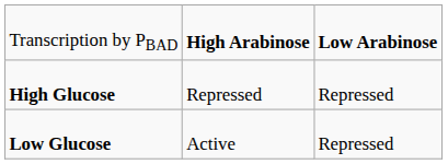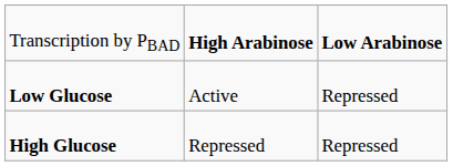 <table class="wikitable">
 <tr>
 <td><br>Transcription by P<sub>BAD</sub></td>
 <td><br><strong>High Arabinose</strong></td>
 <td><br><strong>Low Arabinose</strong></td>
 </tr>
 <tr>
+<td><br><strong>Low Glucose</strong></td>
+<td><br>Active</td>
+<td><br>Repressed</td>
+</tr>
+<tr>
 <td><br><strong>High Glucose</strong></td>
 <td><br>Repressed</td>
 <td><br>Repressed</td>
 </tr>
-<tr>
-<td><br><strong>Low Glucose</strong></td>
-<td><br>Active</td>
-<td><br>Repressed</td>
-</tr>
 </table>
